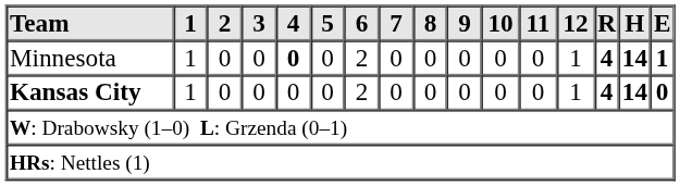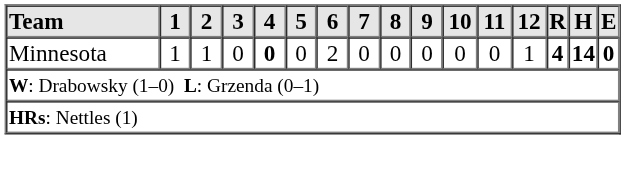 <table border=1 cellspacing=0 width=425 style="margin-left:3em;">
 <tr style="text-align:center; background-color:#e6e6e6;">
 <th align=left width=28%>Team</th>
 <th width=6%>1</th>
 <th width=6%>2</th>
 <th width=6%>3</th>
 <th width=6%>4</th>
 <th width=6%>5</th>
 <th width=6%>6</th>
 <th width=6%>7</th>
 <th width=6%>8</th>
 <th width=6%>9</th>
 <th width=6%>10</th>
 <th width=6%>11</th>
 <th width=6%>12</th>
 <th width=6%>R</th>
 <th width=6%>H</th>
 <th width=6%>E</th>
 </tr>
 <tr style="text-align:center;">
 <td align=left>Minnesota</td>
 <td>1</td>
-<td>0</td>
+<td>1</td>
 <td>0</td>
 <td><strong>0</strong></td>
-<td>0</td>
-<td>2</td>
-<td>0</td>
-<td>0</td>
-<td>0</td>
-<td>0</td>
-<td>0</td>
-<td>1</td>
-<td><strong>4</strong></td>
-<td><strong>14</strong></td>
-<td><strong>1</strong></td>
-</tr>
-<tr style="text-align:center;">
-<td align=left><strong>Kansas City</strong></td>
-<td>1</td>
-<td>0</td>
-<td>0</td>
-<td>0</td>
 <td>0</td>
 <td>2</td>
 <td>0</td>
 <td>0</td>
 <td>0</td>
 <td>0</td>
 <td>0</td>
 <td>1</td>
 <td><strong>4</strong></td>
 <td><strong>14</strong></td>
 <td><strong>0</strong></td>
 </tr>
 <tr style="text-align:left;">
 <td colspan=16><small><strong>W</strong>: Drabowsky (1–0)  <strong>L</strong>: Grzenda (0–1)  </small></td>
 </tr>
 <tr style="text-align:left;">
 <td colspan=16><small><strong>HRs</strong>: Nettles (1)</small></td>
 </tr>
 </table>
